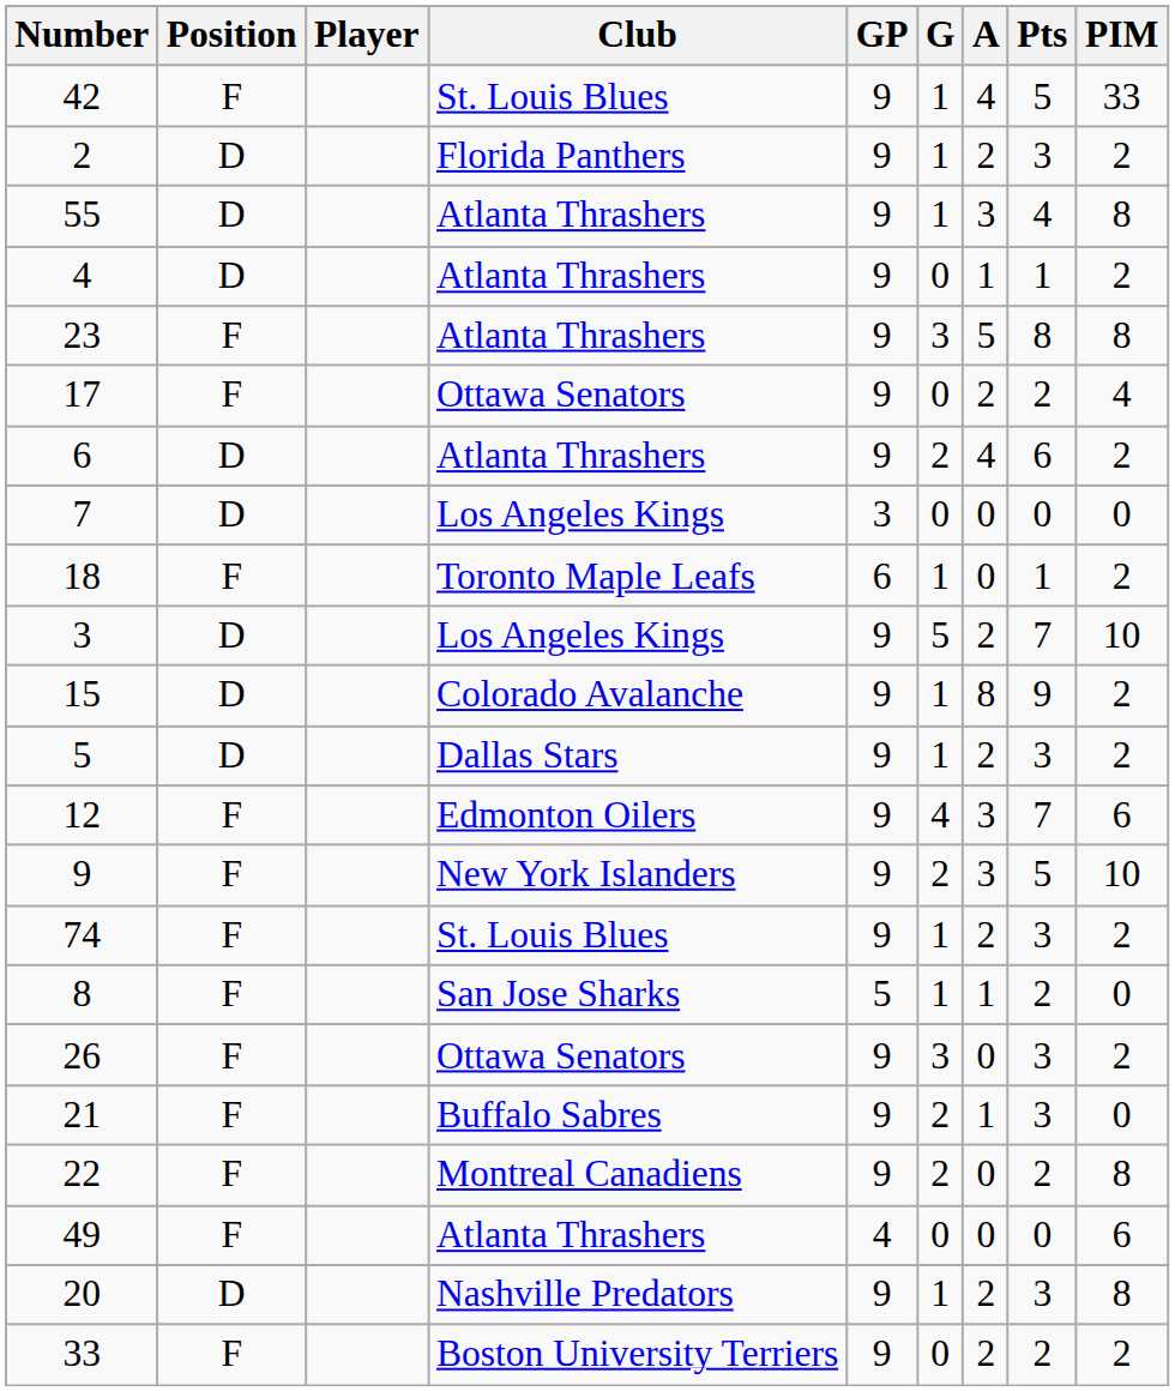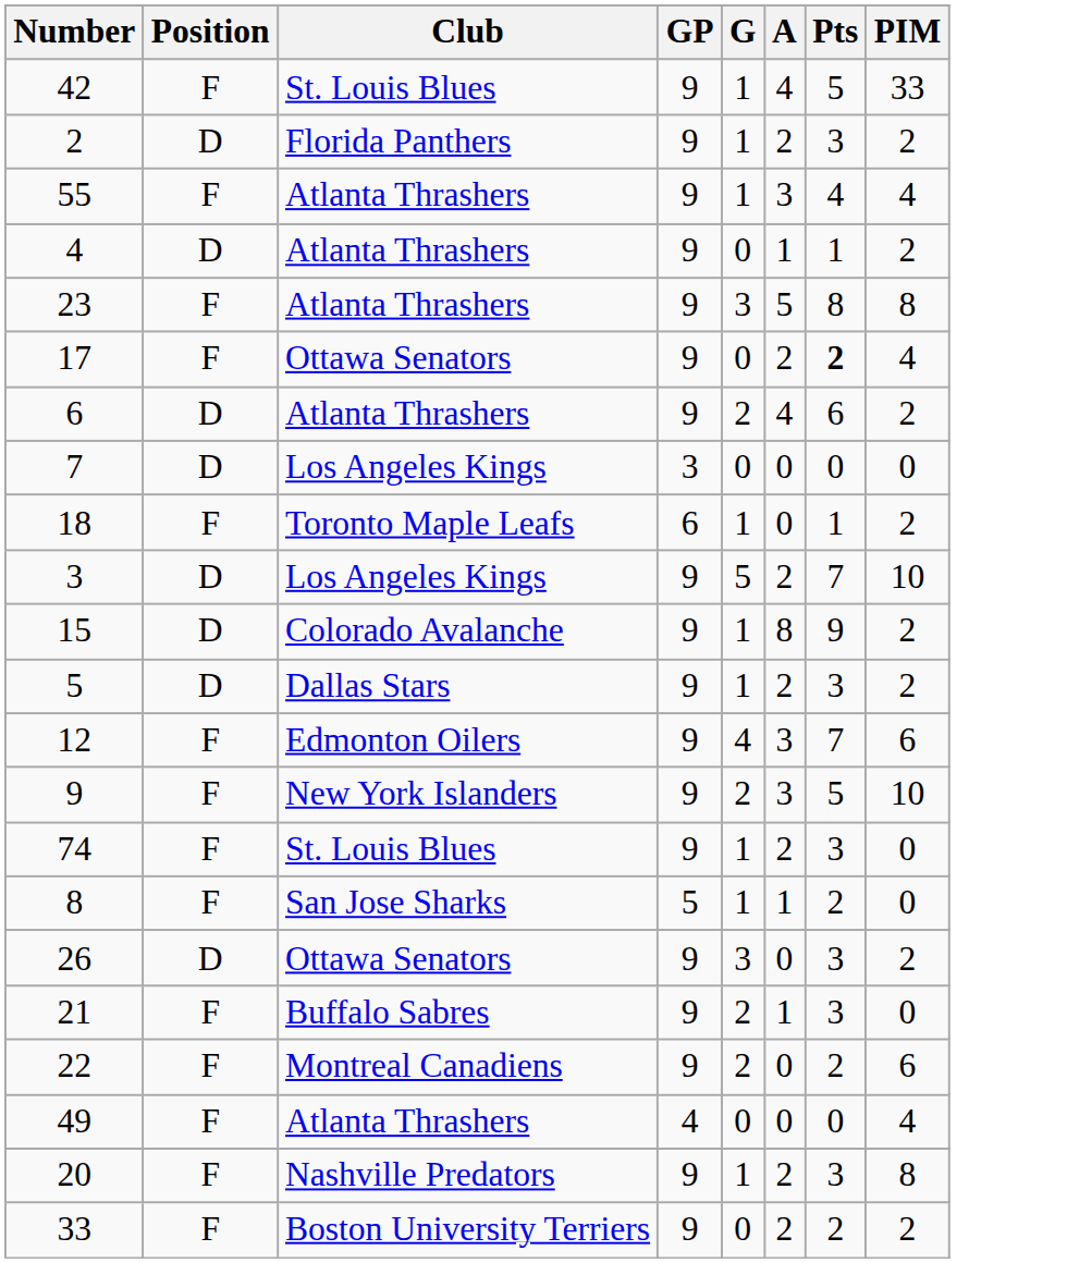 <table class="wikitable sortable" style="text-align: center;">
 <tr>
 <th>Number</th>
 <th>Position</th>
-<th>Player</th>
 <th>Club</th>
 <th>GP</th>
 <th>G</th>
 <th>A</th>
 <th>Pts</th>
 <th>PIM</th>
 </tr>
 <tr>
 <td>42</td>
 <td>F</td>
-<td align=left></td>
 <td align=left><a href='#'>St. Louis Blues</a></td>
 <td>9</td>
 <td>1</td>
 <td>4</td>
 <td>5</td>
 <td>33</td>
 </tr>
 <tr>
 <td>2</td>
 <td>D</td>
-<td align=left></td>
 <td align=left><a href='#'>Florida Panthers</a></td>
 <td>9</td>
 <td>1</td>
 <td>2</td>
 <td>3</td>
 <td>2</td>
 </tr>
 <tr>
 <td>55</td>
-<td>D</td>
-<td align=left></td>
+<td>F</td>
 <td align=left><a href='#'>Atlanta Thrashers</a></td>
 <td>9</td>
 <td>1</td>
 <td>3</td>
 <td>4</td>
-<td>8</td>
+<td>4</td>
 </tr>
 <tr>
 <td>4</td>
 <td>D</td>
-<td align=left></td>
 <td align=left><a href='#'>Atlanta Thrashers</a></td>
 <td>9</td>
 <td>0</td>
 <td>1</td>
 <td>1</td>
 <td>2</td>
 </tr>
 <tr>
 <td>23</td>
 <td>F</td>
-<td align=left></td>
 <td align=left><a href='#'>Atlanta Thrashers</a></td>
 <td>9</td>
 <td>3</td>
 <td>5</td>
 <td>8</td>
 <td>8</td>
 </tr>
 <tr>
 <td>17</td>
 <td>F</td>
-<td align=left></td>
 <td align=left><a href='#'>Ottawa Senators</a></td>
 <td>9</td>
 <td>0</td>
 <td>2</td>
-<td>2</td>
+<td><strong>2</strong></td>
 <td>4</td>
 </tr>
 <tr>
 <td>6</td>
 <td>D</td>
-<td align=left></td>
 <td align=left><a href='#'>Atlanta Thrashers</a></td>
 <td>9</td>
 <td>2</td>
 <td>4</td>
 <td>6</td>
 <td>2</td>
 </tr>
 <tr>
 <td>7</td>
 <td>D</td>
-<td align=left></td>
 <td align=left><a href='#'>Los Angeles Kings</a></td>
 <td>3</td>
 <td>0</td>
 <td>0</td>
 <td>0</td>
 <td>0</td>
 </tr>
 <tr>
 <td>18</td>
 <td>F</td>
-<td align=left></td>
 <td align=left><a href='#'>Toronto Maple Leafs</a></td>
 <td>6</td>
 <td>1</td>
 <td>0</td>
 <td>1</td>
 <td>2</td>
 </tr>
 <tr>
 <td>3</td>
 <td>D</td>
-<td align=left></td>
 <td align=left><a href='#'>Los Angeles Kings</a></td>
 <td>9</td>
 <td>5</td>
 <td>2</td>
 <td>7</td>
 <td>10</td>
 </tr>
 <tr>
 <td>15</td>
 <td>D</td>
-<td align=left></td>
 <td align=left><a href='#'>Colorado Avalanche</a></td>
 <td>9</td>
 <td>1</td>
 <td>8</td>
 <td>9</td>
 <td>2</td>
 </tr>
 <tr>
 <td>5</td>
 <td>D</td>
-<td align=left></td>
 <td align=left><a href='#'>Dallas Stars</a></td>
 <td>9</td>
 <td>1</td>
 <td>2</td>
 <td>3</td>
 <td>2</td>
 </tr>
 <tr>
 <td>12</td>
 <td>F</td>
-<td align=left></td>
 <td align=left><a href='#'>Edmonton Oilers</a></td>
 <td>9</td>
 <td>4</td>
 <td>3</td>
 <td>7</td>
 <td>6</td>
 </tr>
 <tr>
 <td>9</td>
 <td>F</td>
-<td align=left></td>
 <td align=left><a href='#'>New York Islanders</a></td>
 <td>9</td>
 <td>2</td>
 <td>3</td>
 <td>5</td>
 <td>10</td>
 </tr>
 <tr>
 <td>74</td>
 <td>F</td>
-<td align=left></td>
 <td align=left><a href='#'>St. Louis Blues</a></td>
 <td>9</td>
 <td>1</td>
 <td>2</td>
 <td>3</td>
-<td>2</td>
+<td>0</td>
 </tr>
 <tr>
 <td>8</td>
 <td>F</td>
-<td align=left></td>
 <td align=left><a href='#'>San Jose Sharks</a></td>
 <td>5</td>
 <td>1</td>
 <td>1</td>
 <td>2</td>
 <td>0</td>
 </tr>
 <tr>
 <td>26</td>
-<td>F</td>
-<td align=left></td>
+<td>D</td>
 <td align=left><a href='#'>Ottawa Senators</a></td>
 <td>9</td>
 <td>3</td>
 <td>0</td>
 <td>3</td>
 <td>2</td>
 </tr>
 <tr>
 <td>21</td>
 <td>F</td>
-<td align=left></td>
 <td align=left><a href='#'>Buffalo Sabres</a></td>
 <td>9</td>
 <td>2</td>
 <td>1</td>
 <td>3</td>
 <td>0</td>
 </tr>
 <tr>
 <td>22</td>
 <td>F</td>
-<td align=left></td>
 <td align=left><a href='#'>Montreal Canadiens</a></td>
 <td>9</td>
 <td>2</td>
 <td>0</td>
 <td>2</td>
-<td>8</td>
+<td>6</td>
 </tr>
 <tr>
 <td>49</td>
 <td>F</td>
-<td align=left></td>
 <td align=left><a href='#'>Atlanta Thrashers</a></td>
 <td>4</td>
 <td>0</td>
 <td>0</td>
 <td>0</td>
-<td>6</td>
+<td>4</td>
 </tr>
 <tr>
 <td>20</td>
-<td>D</td>
-<td align=left></td>
+<td>F</td>
 <td align=left><a href='#'>Nashville Predators</a></td>
 <td>9</td>
 <td>1</td>
 <td>2</td>
 <td>3</td>
 <td>8</td>
 </tr>
 <tr>
 <td>33</td>
 <td>F</td>
-<td align=left></td>
 <td align=left><a href='#'>Boston University Terriers</a></td>
 <td>9</td>
 <td>0</td>
 <td>2</td>
 <td>2</td>
 <td>2</td>
 </tr>
 </table>
